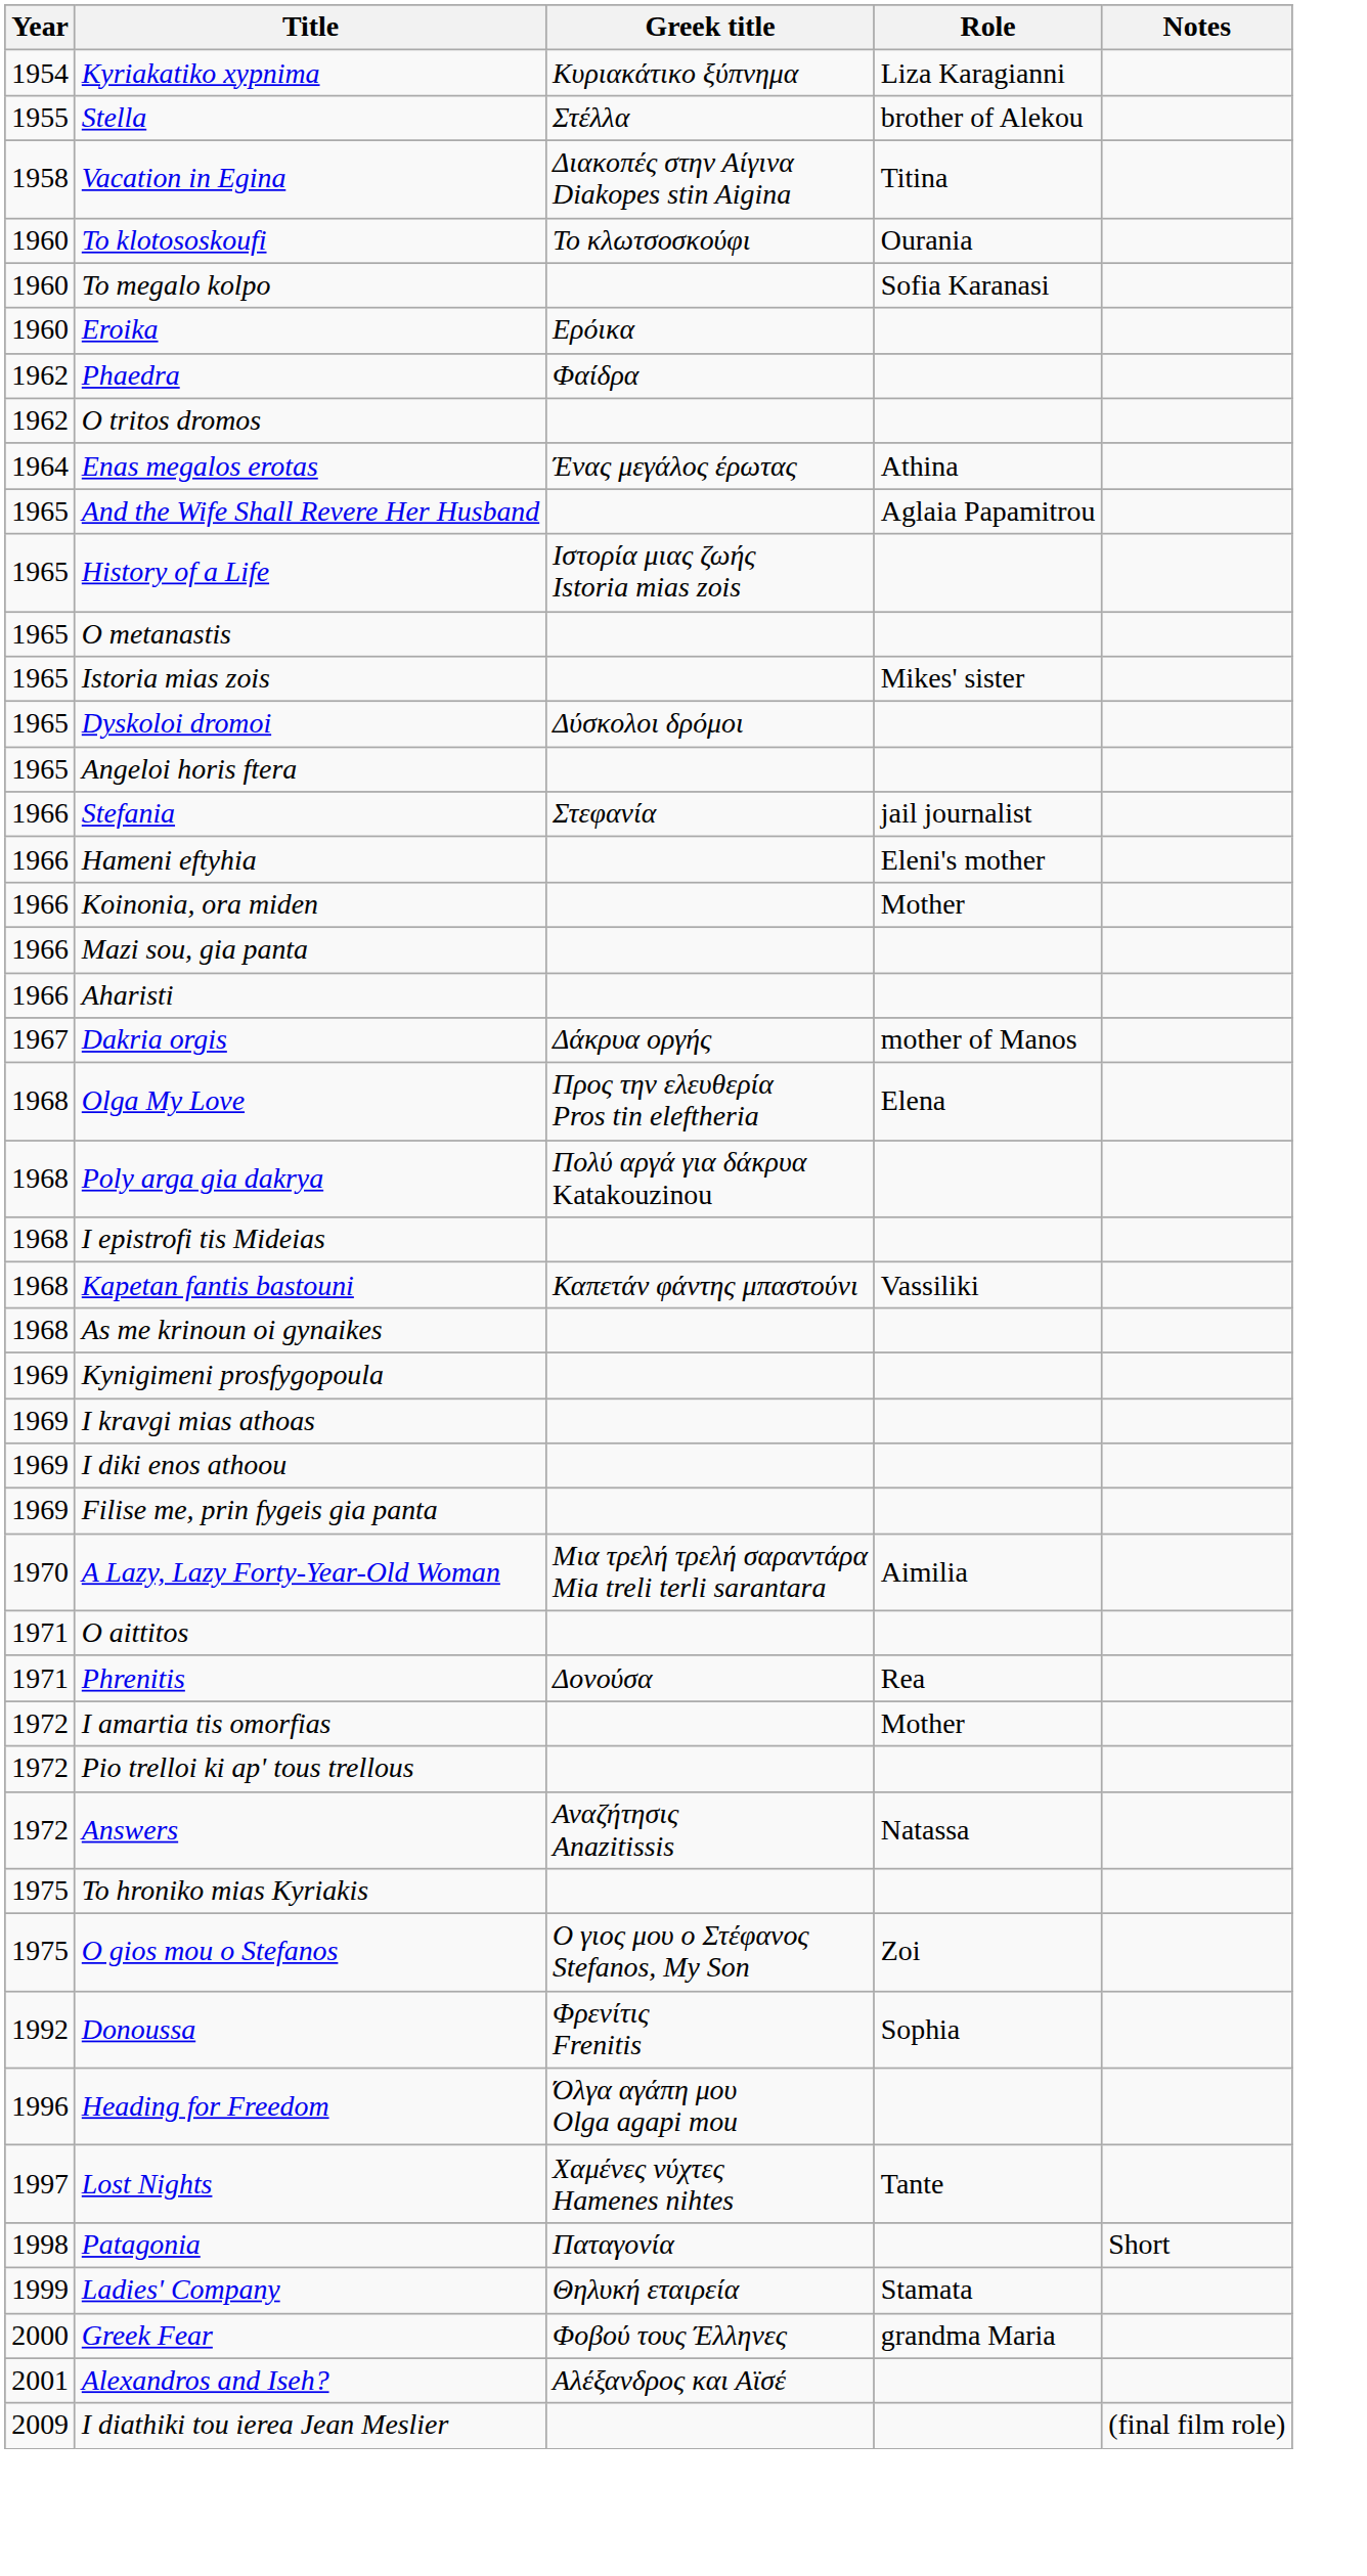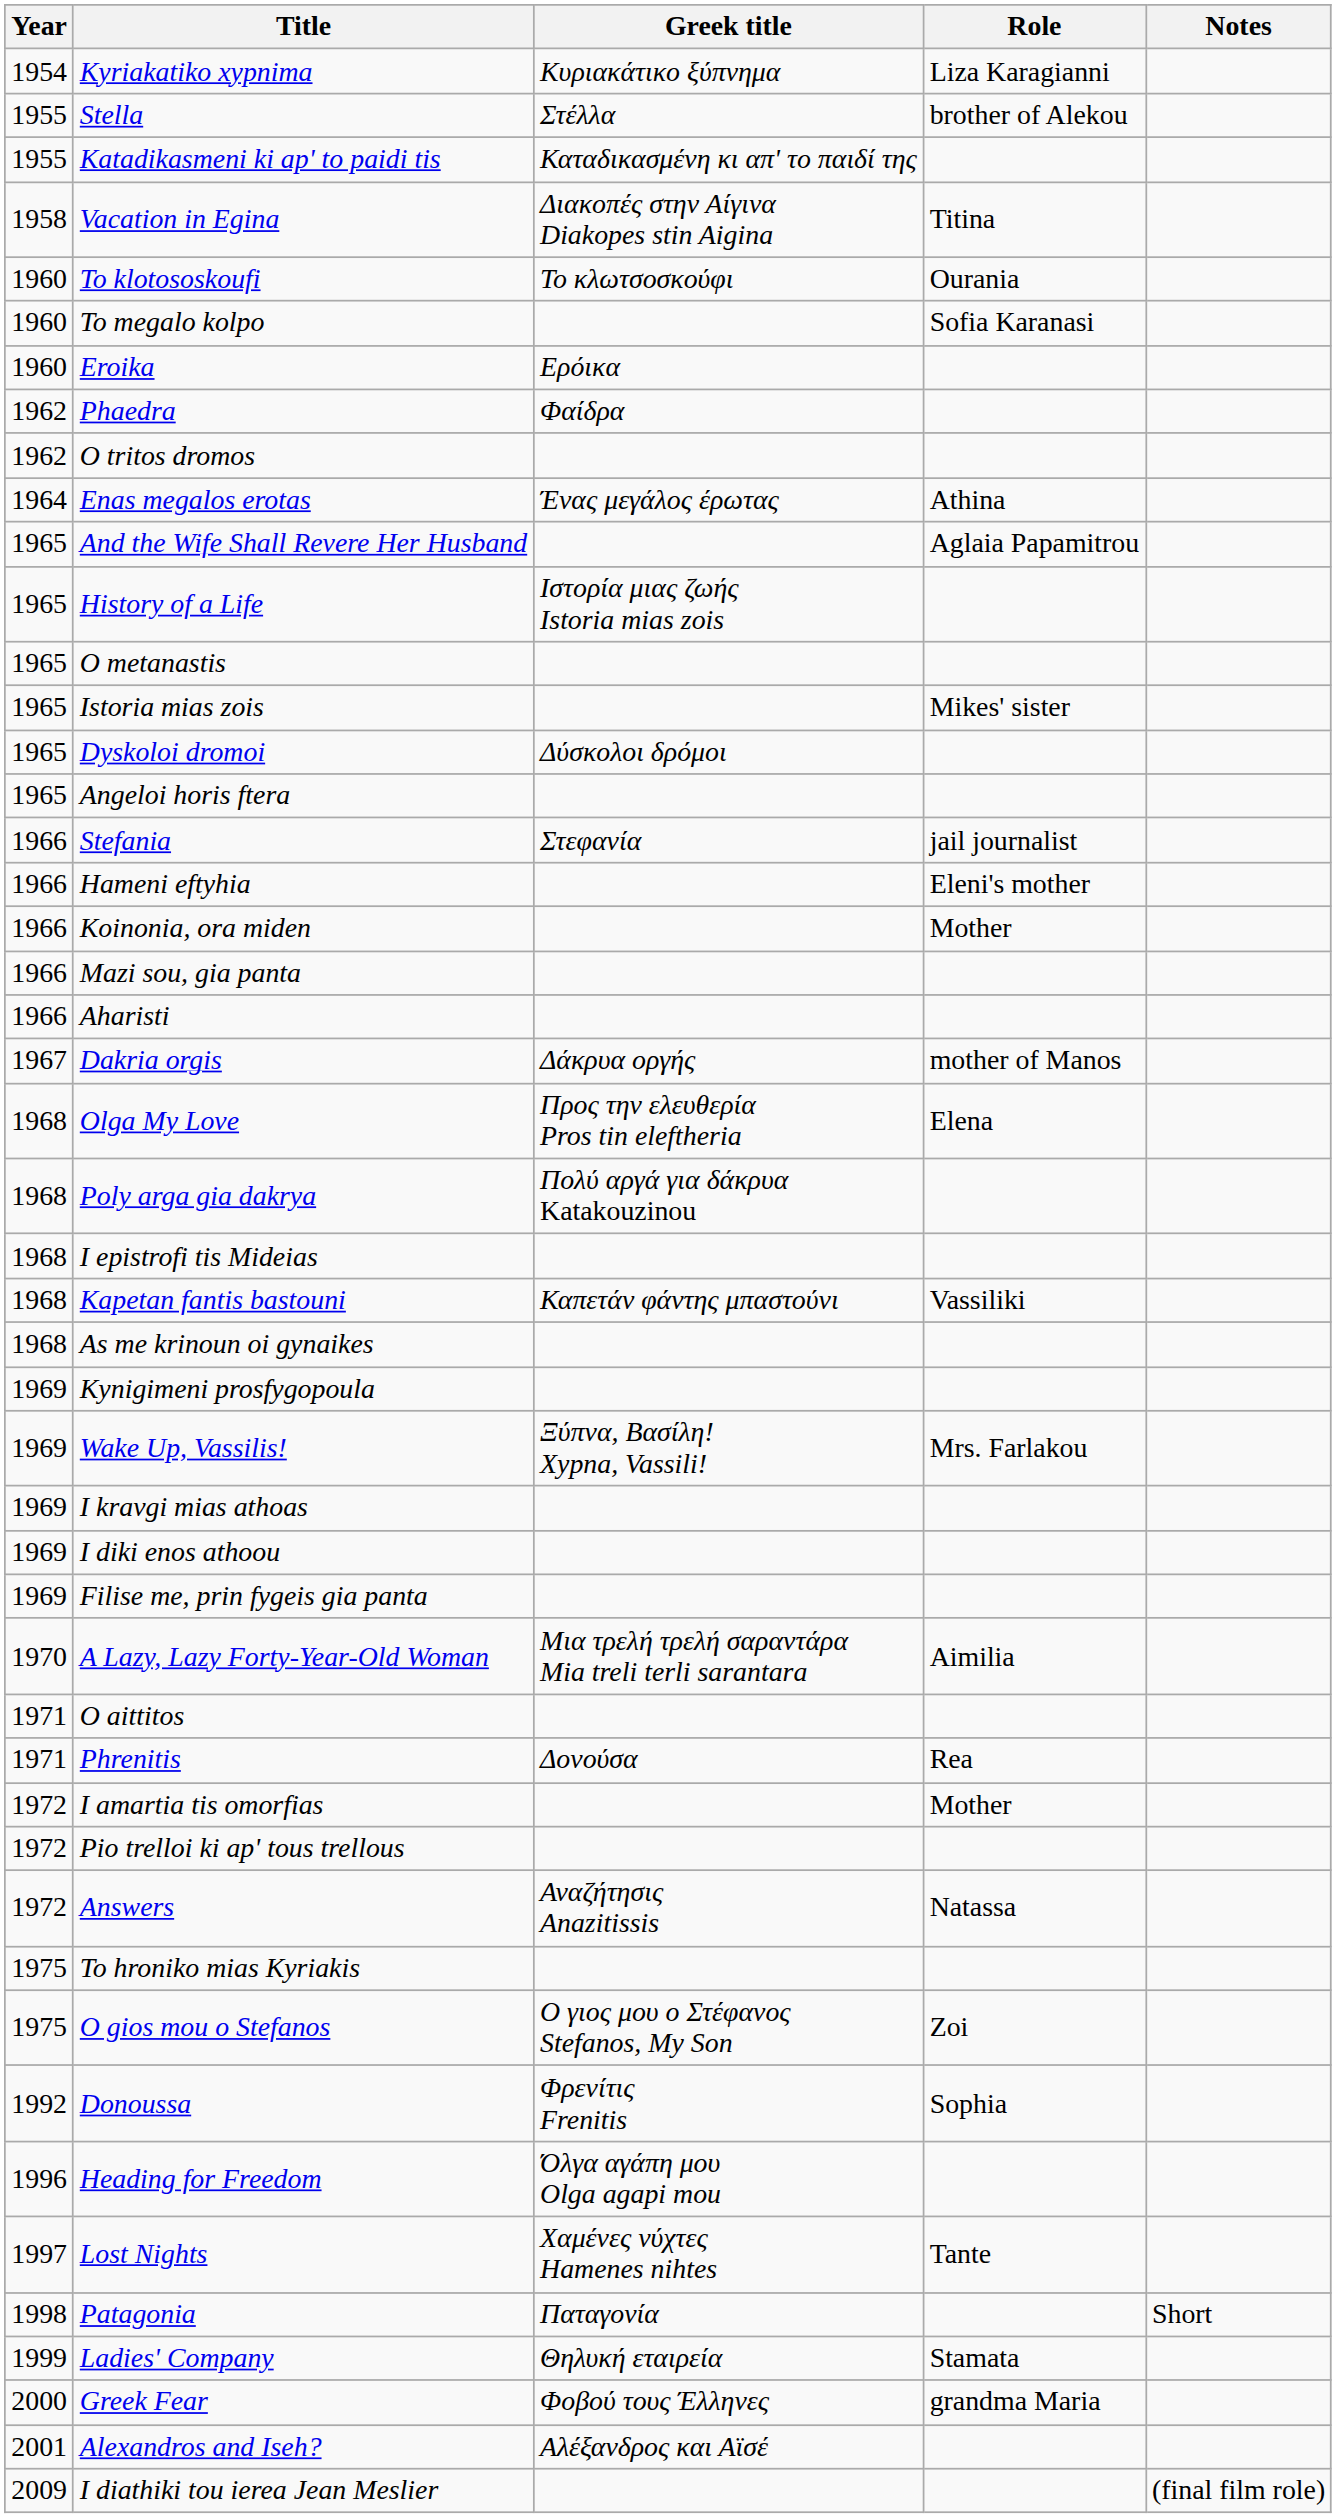 <table class="wikitable">
 <tr>
 <th>Year</th>
 <th>Title</th>
 <th>Greek title</th>
 <th>Role</th>
 <th>Notes</th>
 </tr>
 <tr>
 <td>1954</td>
 <td><em><a href='#'>Kyriakatiko xypnima</a></em></td>
 <td><em>Κυριακάτικο ξύπνημα</em></td>
 <td>Liza Karagianni</td>
 <td></td>
 </tr>
 <tr>
 <td>1955</td>
 <td><em><a href='#'>Stella</a></em></td>
 <td><em>Στέλλα</em></td>
 <td>brother of Alekou</td>
+<td></td>
+</tr>
+<tr>
+<td>1955</td>
+<td><em><a href='#'>Katadikasmeni ki ap' to paidi tis</a></em></td>
+<td><em>Καταδικασμένη κι απ' το παιδί της</em></td>
+<td></td>
 <td></td>
 </tr>
 <tr>
 <td>1958</td>
 <td><em><a href='#'>Vacation in Egina</a></em></td>
 <td><em>Διακοπές στην Αίγινα</em><br><em>Diakopes stin Aigina</em></td>
 <td>Titina</td>
 <td></td>
 </tr>
 <tr>
 <td>1960</td>
 <td><em><a href='#'>To klotososkoufi</a></em></td>
 <td><em>Το κλωτσοσκούφι</em></td>
 <td>Ourania</td>
 <td></td>
 </tr>
 <tr>
 <td>1960</td>
 <td><em>To megalo kolpo</em></td>
 <td></td>
 <td>Sofia Karanasi</td>
 <td></td>
 </tr>
 <tr>
 <td>1960</td>
 <td><em><a href='#'>Eroika</a></em></td>
 <td><em>Ερόικα</em></td>
 <td></td>
 <td></td>
 </tr>
 <tr>
 <td>1962</td>
 <td><em><a href='#'>Phaedra</a></em></td>
 <td><em>Φαίδρα</em></td>
 <td></td>
 <td></td>
 </tr>
 <tr>
 <td>1962</td>
 <td><em>O tritos dromos</em></td>
 <td></td>
 <td></td>
 <td></td>
 </tr>
 <tr>
 <td>1964</td>
 <td><em><a href='#'>Enas megalos erotas</a></em></td>
 <td><em>Ένας μεγάλος έρωτας</em></td>
 <td>Athina</td>
 <td></td>
 </tr>
 <tr>
 <td>1965</td>
 <td><em><a href='#'>And the Wife Shall Revere Her Husband</a></em></td>
 <td></td>
 <td>Aglaia Papamitrou</td>
 <td></td>
 </tr>
 <tr>
 <td>1965</td>
 <td><em><a href='#'>History of a Life</a></em></td>
 <td><em>Ιστορία μιας ζωής</em><br><em>Istoria mias zois</em></td>
 <td></td>
 <td></td>
 </tr>
 <tr>
 <td>1965</td>
 <td><em>O metanastis</em></td>
 <td></td>
 <td></td>
 <td></td>
 </tr>
 <tr>
 <td>1965</td>
 <td><em>Istoria mias zois</em></td>
 <td></td>
 <td>Mikes' sister</td>
 <td></td>
 </tr>
 <tr>
 <td>1965</td>
 <td><em><a href='#'>Dyskoloi dromoi</a></em></td>
 <td><em>Δύσκολοι δρόμοι</em></td>
 <td></td>
 <td></td>
 </tr>
 <tr>
 <td>1965</td>
 <td><em>Angeloi horis ftera</em></td>
 <td></td>
 <td></td>
 <td></td>
 </tr>
 <tr>
 <td>1966</td>
 <td><em><a href='#'>Stefania</a></em></td>
 <td><em>Στεφανία</em></td>
 <td>jail journalist</td>
 <td></td>
 </tr>
 <tr>
 <td>1966</td>
 <td><em>Hameni eftyhia</em></td>
 <td></td>
 <td>Eleni's mother</td>
 <td></td>
 </tr>
 <tr>
 <td>1966</td>
 <td><em>Koinonia, ora miden</em></td>
 <td></td>
 <td>Mother</td>
 <td></td>
 </tr>
 <tr>
 <td>1966</td>
 <td><em>Mazi sou, gia panta</em></td>
 <td></td>
 <td></td>
 <td></td>
 </tr>
 <tr>
 <td>1966</td>
 <td><em>Aharisti</em></td>
 <td></td>
 <td></td>
 <td></td>
 </tr>
 <tr>
 <td>1967</td>
 <td><em><a href='#'>Dakria orgis</a></em></td>
 <td><em>Δάκρυα οργής</em></td>
 <td>mother of Manos</td>
 <td></td>
 </tr>
 <tr>
 <td>1968</td>
 <td><em><a href='#'>Olga My Love</a></em></td>
 <td><em>Προς την ελευθερία</em><br><em>Pros tin eleftheria</em></td>
 <td>Elena</td>
 <td></td>
 </tr>
 <tr>
 <td>1968</td>
 <td><em><a href='#'>Poly arga gia dakrya</a></em></td>
 <td><em>Πολύ αργά για δάκρυα</em><br>Katakouzinou</td>
 <td></td>
 <td></td>
 </tr>
 <tr>
 <td>1968</td>
 <td><em>I epistrofi tis Mideias</em></td>
 <td></td>
 <td></td>
 <td></td>
 </tr>
 <tr>
 <td>1968</td>
 <td><em><a href='#'>Kapetan fantis bastouni</a></em></td>
 <td><em>Καπετάν φάντης μπαστούνι</em></td>
 <td>Vassiliki</td>
 <td></td>
 </tr>
 <tr>
 <td>1968</td>
 <td><em>As me krinoun oi gynaikes</em></td>
 <td></td>
 <td></td>
 <td></td>
 </tr>
 <tr>
 <td>1969</td>
 <td><em>Kynigimeni prosfygopoula</em></td>
 <td></td>
 <td></td>
 <td></td>
 </tr>
 <tr>
 <td>1969</td>
+<td><em><a href='#'>Wake Up, Vassilis!</a></em></td>
+<td><em>Ξύπνα, Βασίλη!</em><br><em>Xypna, Vassili!</em></td>
+<td>Mrs. Farlakou</td>
+<td></td>
+</tr>
+<tr>
+<td>1969</td>
 <td><em>I kravgi mias athoas</em></td>
 <td></td>
 <td></td>
 <td></td>
 </tr>
 <tr>
 <td>1969</td>
 <td><em>I diki enos athoou</em></td>
 <td></td>
 <td></td>
 <td></td>
 </tr>
 <tr>
 <td>1969</td>
 <td><em>Filise me, prin fygeis gia panta</em></td>
 <td></td>
 <td></td>
 <td></td>
 </tr>
 <tr>
 <td>1970</td>
 <td><em><a href='#'>A Lazy, Lazy Forty-Year-Old Woman</a></em></td>
 <td><em>Μια τρελή τρελή σαραντάρα</em><br><em>Mia treli terli sarantara</em></td>
 <td>Aimilia</td>
 <td></td>
 </tr>
 <tr>
 <td>1971</td>
 <td><em>O aittitos</em></td>
 <td></td>
 <td></td>
 <td></td>
 </tr>
 <tr>
 <td>1971</td>
 <td><em><a href='#'>Phrenitis</a></em></td>
 <td><em>Δονούσα</em></td>
 <td>Rea</td>
 <td></td>
 </tr>
 <tr>
 <td>1972</td>
 <td><em>I amartia tis omorfias</em></td>
 <td></td>
 <td>Mother</td>
 <td></td>
 </tr>
 <tr>
 <td>1972</td>
 <td><em>Pio trelloi ki ap' tous trellous</em></td>
 <td></td>
 <td></td>
 <td></td>
 </tr>
 <tr>
 <td>1972</td>
 <td><em><a href='#'>Answers</a></em></td>
 <td><em>Αναζήτησις</em><br><em>Anazitissis</em></td>
 <td>Natassa</td>
 <td></td>
 </tr>
 <tr>
 <td>1975</td>
 <td><em>To hroniko mias Kyriakis</em></td>
 <td></td>
 <td></td>
 <td></td>
 </tr>
 <tr>
 <td>1975</td>
 <td><em><a href='#'>O gios mou o Stefanos</a></em></td>
 <td><em>Ο γιος μου ο Στέφανος</em><br><em>Stefanos, My Son</em></td>
 <td>Zoi</td>
 <td></td>
 </tr>
 <tr>
 <td>1992</td>
 <td><em><a href='#'>Donoussa</a></em></td>
 <td><em>Φρενίτις</em><br><em>Frenitis</em></td>
 <td>Sophia</td>
 <td></td>
 </tr>
 <tr>
 <td>1996</td>
 <td><em><a href='#'>Heading for Freedom</a></em></td>
 <td><em>Όλγα αγάπη μου</em><br><em>Olga agapi mou</em></td>
 <td></td>
 <td></td>
 </tr>
 <tr>
 <td>1997</td>
 <td><em><a href='#'>Lost Nights</a></em></td>
 <td><em>Χαμένες νύχτες</em><br><em>Hamenes nihtes</em></td>
 <td>Tante</td>
 <td></td>
 </tr>
 <tr>
 <td>1998</td>
 <td><em><a href='#'>Patagonia</a></em></td>
 <td><em>Παταγονία</em></td>
 <td></td>
 <td>Short</td>
 </tr>
 <tr>
 <td>1999</td>
 <td><em><a href='#'>Ladies' Company</a></em></td>
 <td><em>Θηλυκή εταιρεία</em></td>
 <td>Stamata</td>
 <td></td>
 </tr>
 <tr>
 <td>2000</td>
 <td><em><a href='#'>Greek Fear</a></em></td>
 <td><em>Φοβού τους Έλληνες</em></td>
 <td>grandma Maria</td>
 <td></td>
 </tr>
 <tr>
 <td>2001</td>
 <td><em><a href='#'>Alexandros and Iseh?</a></em></td>
 <td><em>Αλέξανδρος και Αϊσέ</em></td>
 <td></td>
 <td></td>
 </tr>
 <tr>
 <td>2009</td>
 <td><em>I diathiki tou ierea Jean Meslier</em></td>
 <td></td>
 <td></td>
 <td>(final film role)</td>
 </tr>
 </table>
